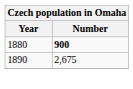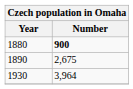 <table class="wikitable" style="float:right;">
 <tr>
 <th align="center" colspan="2"><strong>Czech population</strong> in Omaha</th>
 </tr>
 <tr>
 <th>Year</th>
 <th>Number</th>
 </tr>
 <tr>
 <td>1880</td>
 <td><strong>900</strong></td>
 </tr>
 <tr>
 <td>1890</td>
 <td>2,675</td>
 </tr>
 <tr>
+<td>1930</td>
+<td>3,964</td>
+</tr>
+<tr>
 </tr>
 </table>
